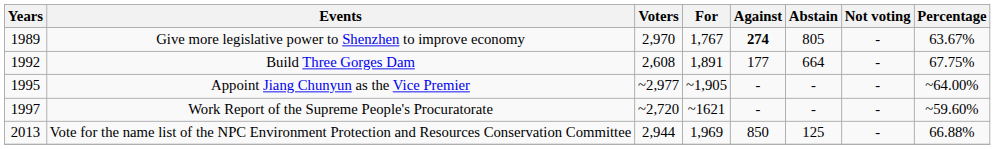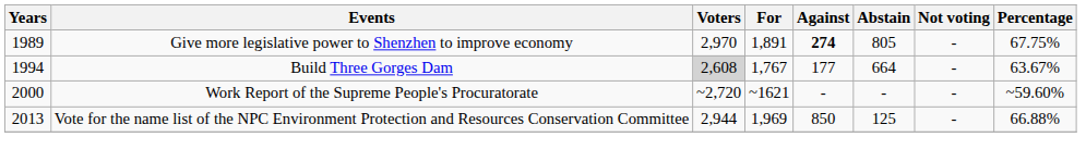 <table class="wikitable sortable" style="text-align: center;">
 <tr>
 <th>Years</th>
 <th>Events</th>
 <th>Voters</th>
 <th>For</th>
 <th>Against</th>
 <th>Abstain</th>
 <th>Not voting</th>
 <th>Percentage</th>
 </tr>
 <tr>
 <td>1989</td>
 <td>Give more legislative power to <a href='#'>Shenzhen</a> to improve economy</td>
 <td>2,970</td>
-<td>1,767</td>
+<td>1,891</td>
 <td><strong>274</strong></td>
 <td>805</td>
+<td>-</td>
+<td>67.75%</td>
+</tr>
+<tr>
+<td>1994</td>
+<td>Build <a href='#'>Three Gorges Dam</a></td>
+<td style="background: lightgrey;">2,608</td>
+<td>1,767</td>
+<td>177</td>
+<td>664</td>
 <td>-</td>
 <td>63.67%</td>
 </tr>
 <tr>
-<td>1992</td>
-<td>Build <a href='#'>Three Gorges Dam</a></td>
-<td>2,608</td>
-<td>1,891</td>
-<td>177</td>
-<td>664</td>
-<td>-</td>
-<td>67.75%</td>
-</tr>
-<tr>
-<td>1995</td>
-<td>Appoint <a href='#'>Jiang Chunyun</a> as the <a href='#'>Vice Premier</a></td>
-<td>~2,977</td>
-<td>~1,905</td>
-<td>-</td>
-<td>-</td>
-<td>-</td>
-<td>~64.00%</td>
-</tr>
-<tr>
-<td>1997</td>
+<td>2000</td>
 <td>Work Report of the Supreme People's Procuratorate</td>
 <td>~2,720</td>
 <td>~1621</td>
 <td>-</td>
 <td>-</td>
 <td>-</td>
 <td>~59.60%</td>
 </tr>
 <tr>
 <td>2013</td>
 <td>Vote for the name list of the NPC Environment Protection and Resources Conservation Committee</td>
 <td>2,944</td>
 <td>1,969</td>
 <td>850</td>
 <td>125</td>
 <td>-</td>
 <td>66.88%</td>
 </tr>
 <tr>
 </tr>
 </table>
